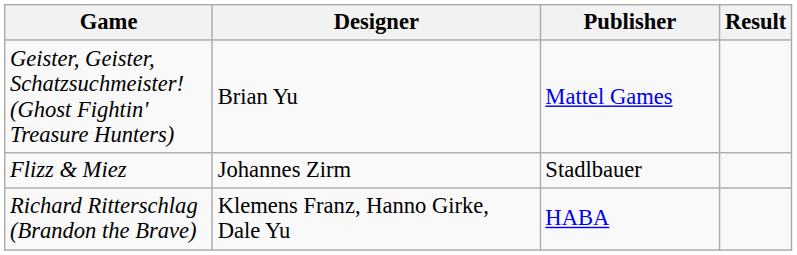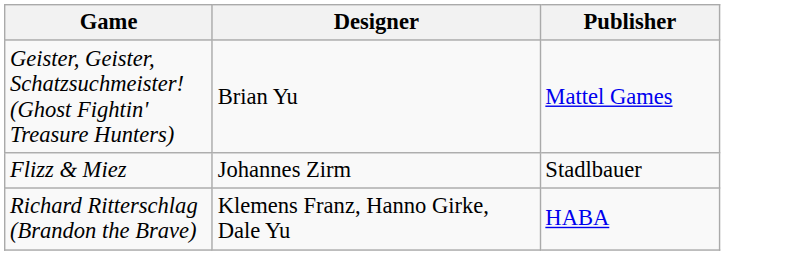 <table class="wikitable">
 <tr>
 <th style="width:140px;">Game</th>
 <th style="width:225px;">Designer</th>
 <th style="width:120px;">Publisher</th>
-<th>Result</th>
 </tr>
 <tr>
 <td><em>Geister, Geister, Schatzsuchmeister! (Ghost Fightin' Treasure Hunters)</em></td>
 <td>Brian Yu</td>
 <td><a href='#'> Mattel Games</a></td>
-<td></td>
 </tr>
 <tr>
 <td><em>Flizz & Miez</em></td>
 <td>Johannes Zirm</td>
 <td>Stadlbauer</td>
-<td></td>
 </tr>
 <tr>
 <td><em>Richard Ritterschlag (Brandon the Brave)</em></td>
 <td>Klemens Franz, Hanno Girke, Dale Yu</td>
 <td><a href='#'>HABA</a></td>
-<td></td>
 </tr>
 </table>
